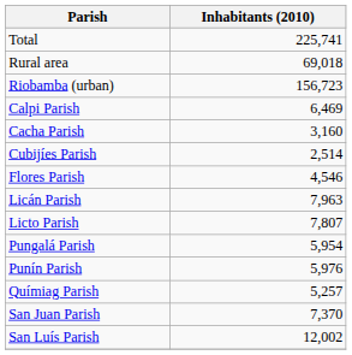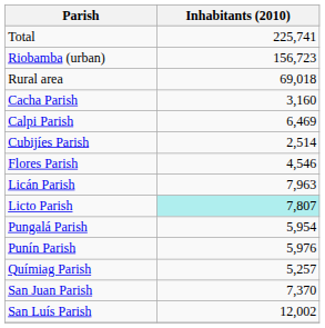 <table class="wikitable" border="1" style="width:30%;" border="1">
 <tr bgcolor=silver>
 <th><strong>Parish</strong></th>
 <th><strong>Inhabitants (2010)</strong></th>
 </tr>
 <tr>
 <td>Total</td>
 <td align=right>225,741</td>
 </tr>
 <tr>
+<td><a href='#'>Riobamba</a> (urban)</td>
+<td align=right>156,723</td>
+</tr>
+<tr>
 <td>Rural area</td>
 <td align=right>69,018</td>
 </tr>
 <tr>
-<td><a href='#'>Riobamba</a> (urban)</td>
-<td align=right>156,723</td>
+<td><a href='#'>Cacha Parish</a></td>
+<td align="right">3,160</td>
 </tr>
 <tr>
 <td><a href='#'>Calpi Parish</a></td>
 <td align="right">6,469</td>
-</tr>
-<tr>
-<td><a href='#'>Cacha Parish</a></td>
-<td align="right">3,160</td>
 </tr>
 <tr>
 <td><a href='#'>Cubijíes Parish</a></td>
 <td align="right">2,514</td>
 </tr>
 <tr>
 <td><a href='#'>Flores Parish</a></td>
 <td align="right">4,546</td>
 </tr>
 <tr>
 <td><a href='#'>Licán Parish</a></td>
 <td align="right">7,963</td>
 </tr>
 <tr>
 <td><a href='#'>Licto Parish</a></td>
-<td align="right">7,807</td>
+<td align="right" style="background: paleturquoise;">7,807</td>
 </tr>
 <tr>
 <td><a href='#'>Pungalá Parish</a></td>
 <td align="right">5,954</td>
 </tr>
 <tr>
 <td><a href='#'>Punín Parish</a></td>
 <td align="right">5,976</td>
 </tr>
 <tr>
 <td><a href='#'>Químiag Parish</a></td>
 <td align="right">5,257</td>
 </tr>
 <tr>
 <td><a href='#'>San Juan Parish</a></td>
 <td align="right">7,370</td>
 </tr>
 <tr>
 <td><a href='#'>San Luís Parish</a></td>
 <td align="right">12,002</td>
 </tr>
 <tr>
 </tr>
 </table>
